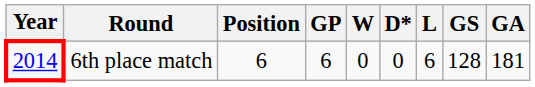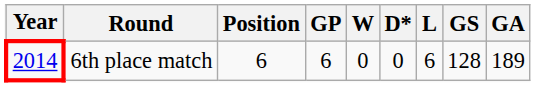 <table class="wikitable" style="text-align: center;">
 <tr>
 <th>Year</th>
 <th>Round</th>
 <th>Position</th>
 <th>GP</th>
 <th>W</th>
 <th>D*</th>
 <th>L</th>
 <th>GS</th>
 <th>GA</th>
 </tr>
 <tr>
 <td style="border: 3px solid red"> <a href='#'>2014</a></td>
 <td>6th place match</td>
 <td>6</td>
 <td>6</td>
 <td>0</td>
 <td>0</td>
 <td>6</td>
 <td>128</td>
-<td>181</td>
+<td>189</td>
 </tr>
 </table>
